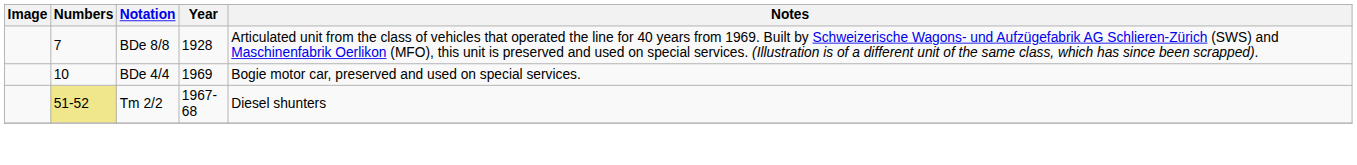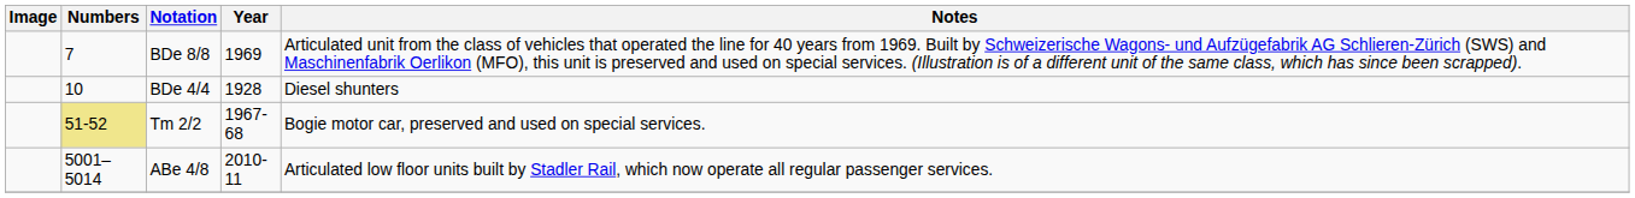 <table class="wikitable sortable">
 <tr>
 <th>Image</th>
 <th>Numbers</th>
 <th><a href='#'>Notation</a></th>
 <th>Year</th>
 <th>Notes</th>
 </tr>
 <tr>
 <td></td>
 <td>7</td>
 <td>BDe 8/8</td>
-<td>1928</td>
+<td>1969</td>
 <td>Articulated unit from the class of vehicles that operated the line for 40 years from 1969. Built by <a href='#'>Schweizerische Wagons- und Aufzügefabrik AG Schlieren-Zürich</a> (SWS) and <a href='#'>Maschinenfabrik Oerlikon</a> (MFO), this unit is preserved and used on special services. <em>(Illustration is of a different unit of the same class, which has since been scrapped)</em>.</td>
 </tr>
 <tr>
 <td></td>
 <td>10</td>
 <td>BDe 4/4</td>
-<td>1969</td>
-<td>Bogie motor car, preserved and used on special services.</td>
+<td>1928</td>
+<td>Diesel shunters</td>
 </tr>
 <tr>
 <td></td>
 <td style="background: khaki;">51-52</td>
 <td>Tm 2/2</td>
 <td>1967-68</td>
-<td>Diesel shunters</td>
+<td>Bogie motor car, preserved and used on special services.</td>
+</tr>
+<tr>
+<td></td>
+<td>5001–5014</td>
+<td>ABe 4/8</td>
+<td>2010-11</td>
+<td>Articulated low floor units built by <a href='#'>Stadler Rail</a>, which now operate all regular passenger services.</td>
 </tr>
 <tr>
 </tr>
 </table>
